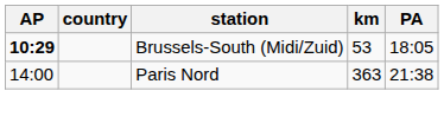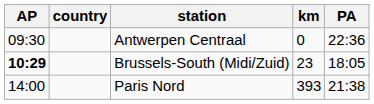 <table class="wikitable">
 <tr>
 <th>AP</th>
 <th>country</th>
 <th>station</th>
 <th>km</th>
 <th>PA</th>
 </tr>
 <tr>
+<td>09:30</td>
+<td></td>
+<td>Antwerpen Centraal</td>
+<td>0</td>
+<td>22:36</td>
+</tr>
+<tr>
 <td><strong>10:29</strong></td>
 <td></td>
 <td>Brussels-South (Midi/Zuid)</td>
-<td>53</td>
+<td>23</td>
 <td>18:05</td>
 </tr>
 <tr>
 <td>14:00</td>
 <td></td>
 <td>Paris Nord</td>
-<td>363</td>
+<td>393</td>
 <td>21:38</td>
 </tr>
 </table>
